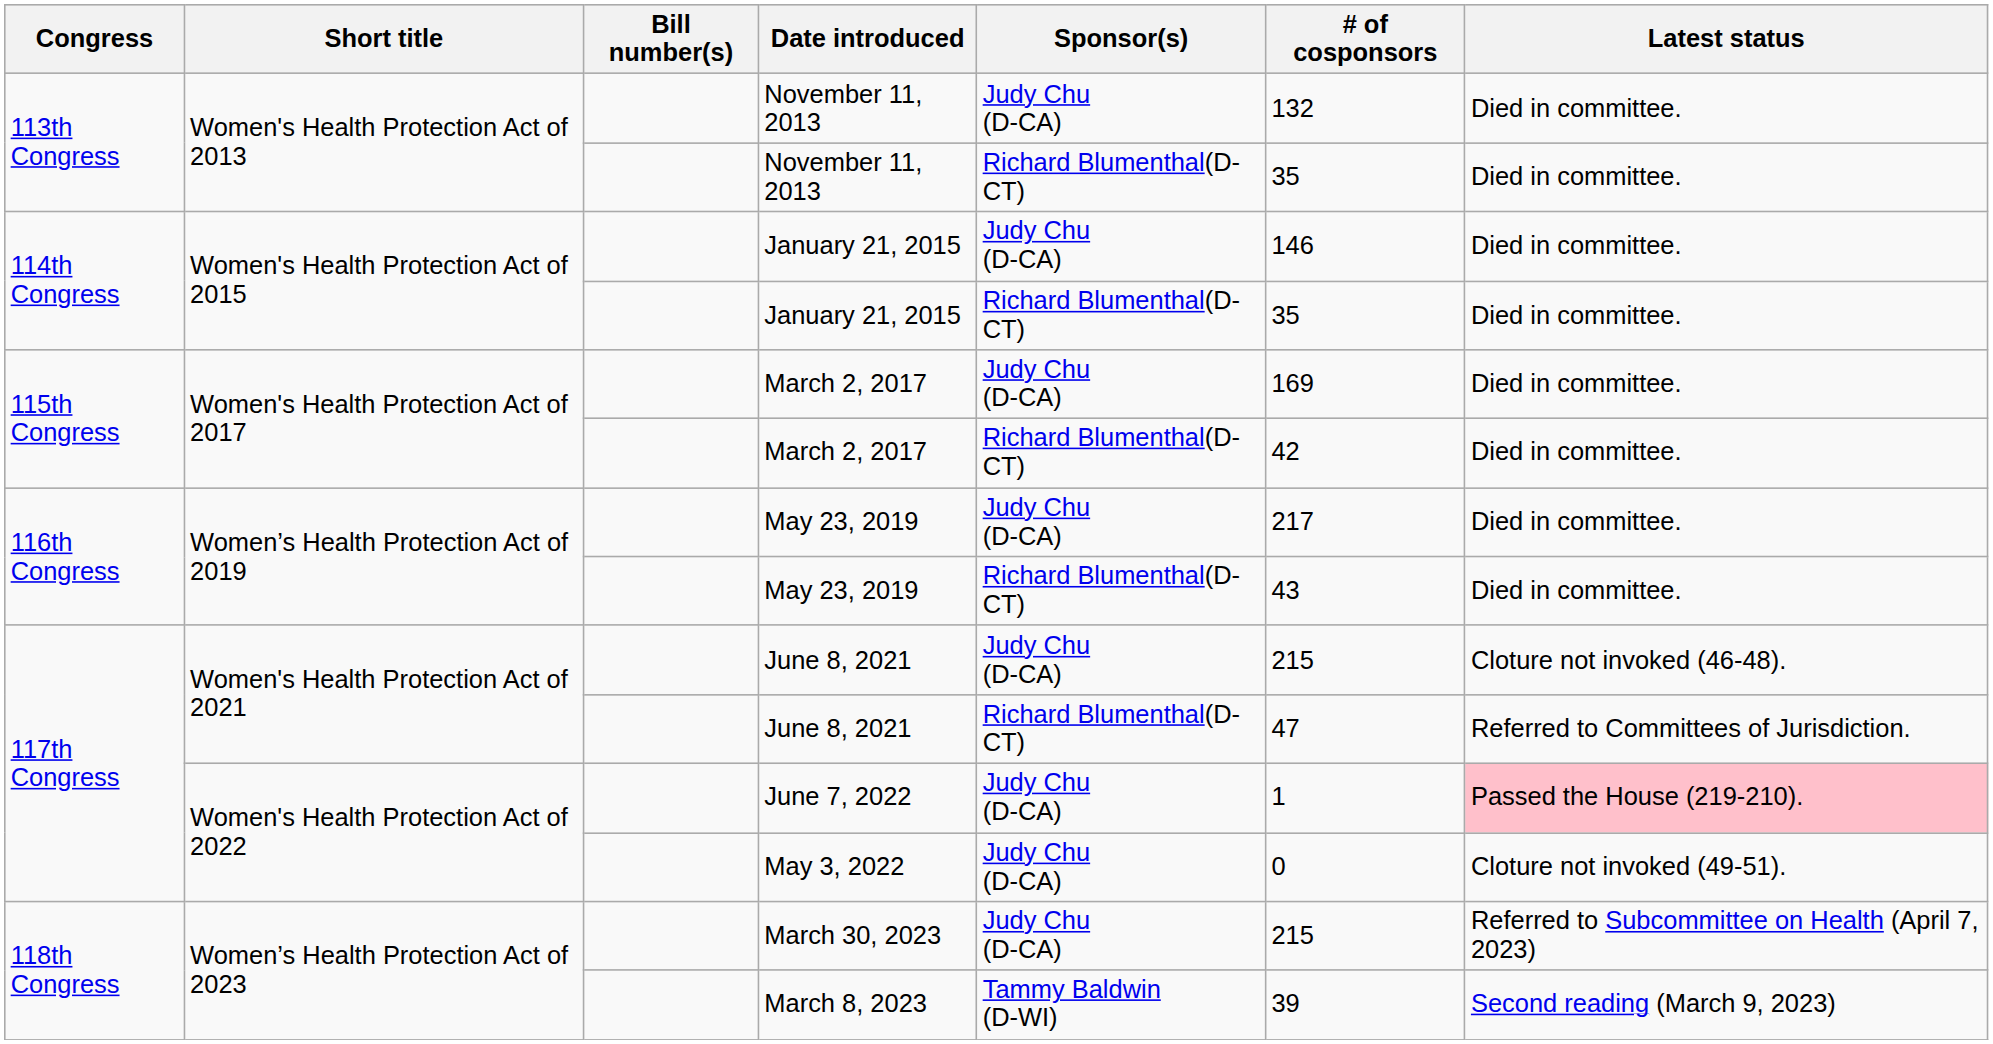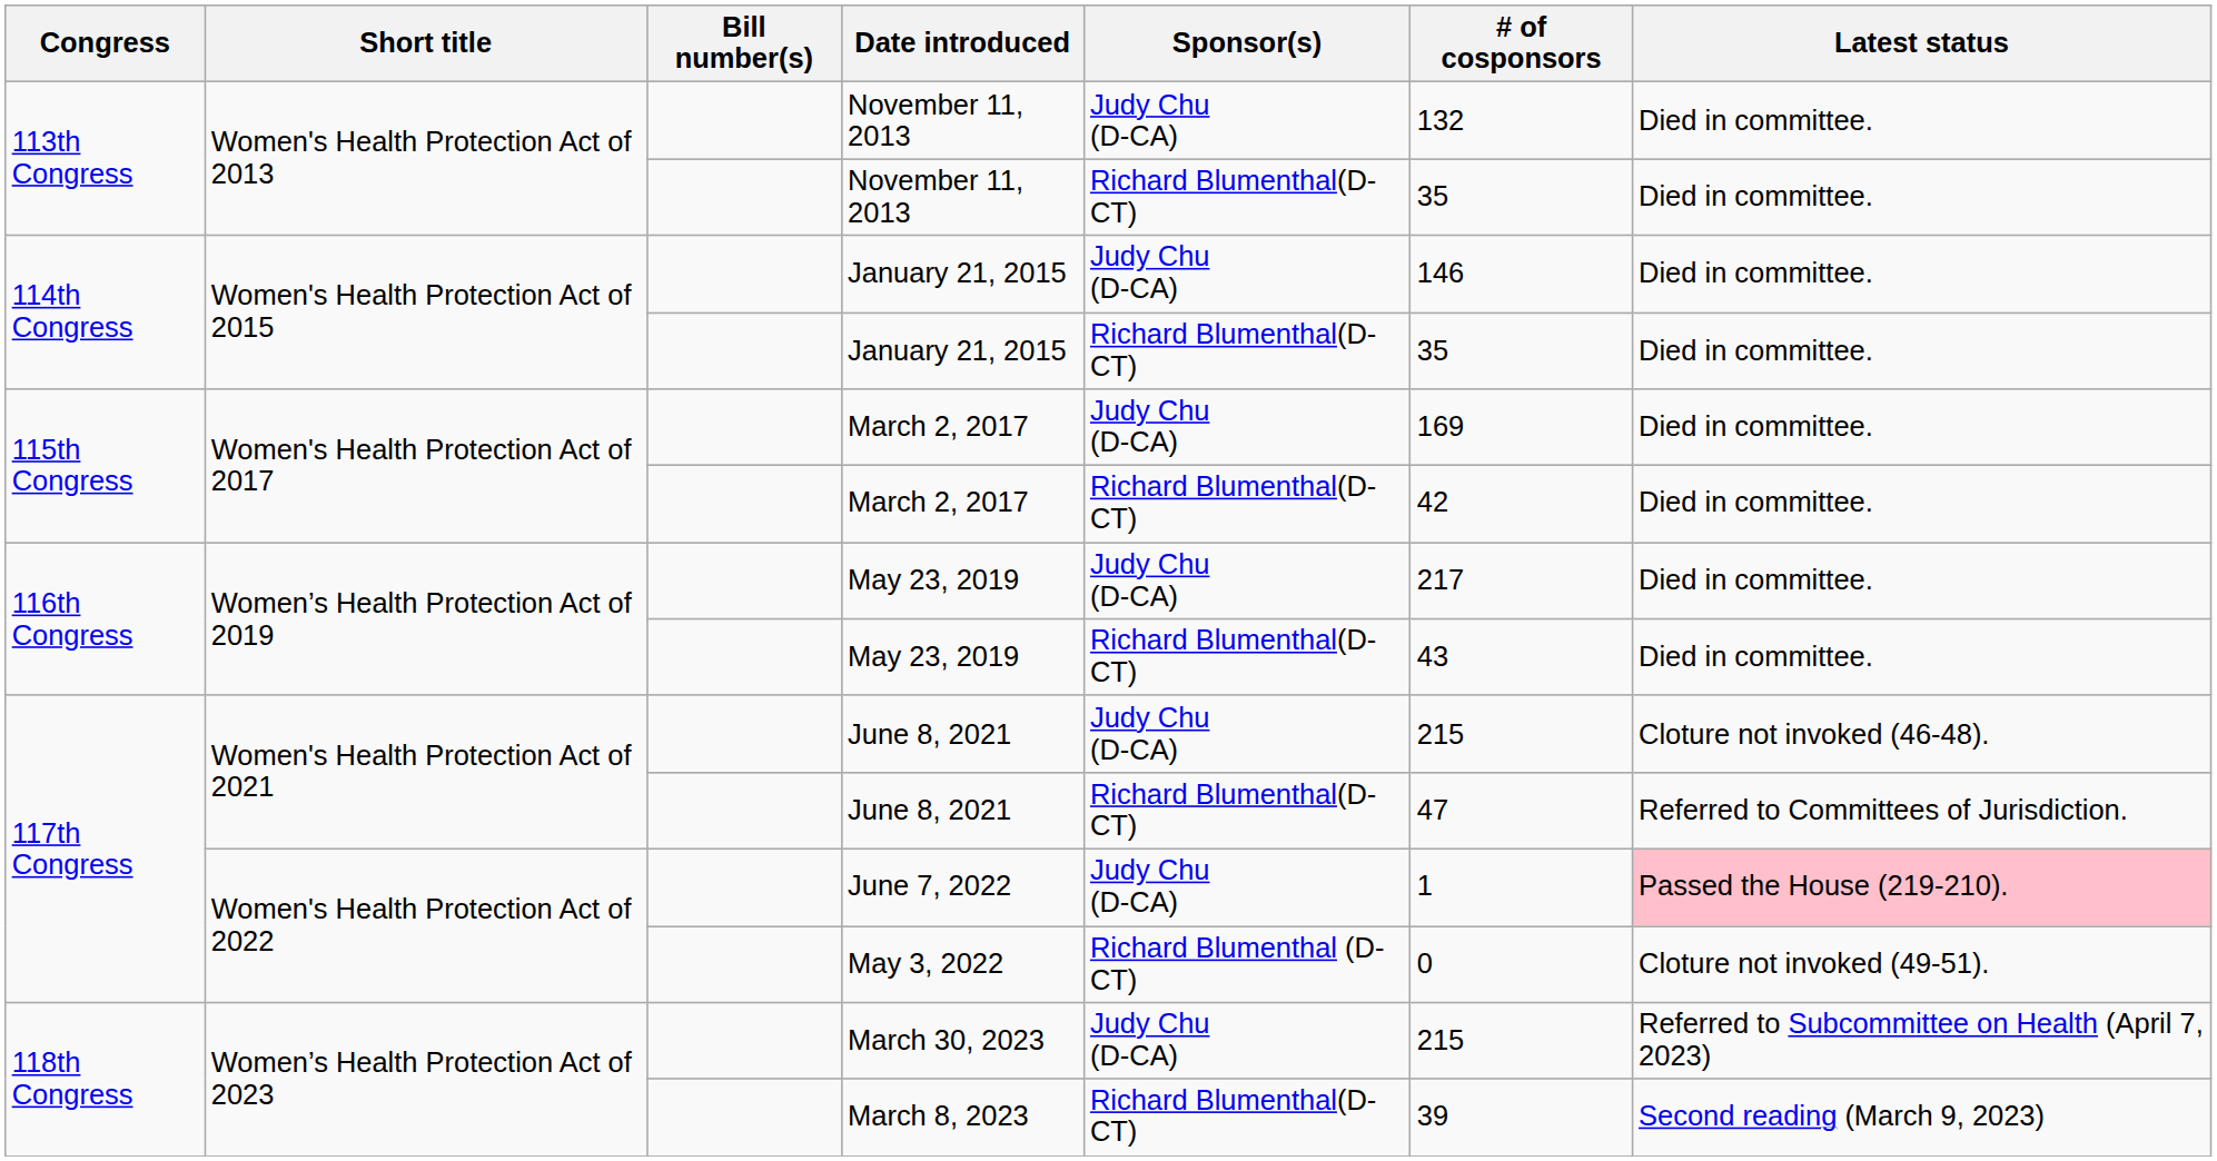 <table class="wikitable">
 <tr>
 <th>Congress</th>
 <th>Short title</th>
 <th>Bill number(s)</th>
 <th>Date introduced</th>
 <th>Sponsor(s)</th>
 <th># of cosponsors</th>
 <th>Latest status</th>
 </tr>
 <tr>
 <td rowspan="2"><a href='#'>113th  Congress</a></td>
 <td rowspan="2">Women's Health Protection Act of 2013</td>
 <td></td>
 <td>November 11, 2013</td>
 <td><a href='#'>Judy Chu</a><br>(D-CA)</td>
 <td>132</td>
 <td>Died in committee.</td>
 </tr>
 <tr>
 <td></td>
 <td>November 11, 2013</td>
 <td><a href='#'>Richard Blumenthal</a>(D-CT)</td>
 <td>35</td>
 <td>Died in committee.</td>
 </tr>
 <tr>
 <td rowspan="2"><a href='#'>114th  Congress</a></td>
 <td rowspan="2">Women's Health Protection Act of 2015</td>
 <td></td>
 <td>January 21, 2015</td>
 <td><a href='#'>Judy Chu</a><br>(D-CA)</td>
 <td>146</td>
 <td>Died in committee.</td>
 </tr>
 <tr>
 <td></td>
 <td>January 21, 2015</td>
 <td><a href='#'>Richard Blumenthal</a>(D-CT)</td>
 <td>35</td>
 <td>Died in committee.</td>
 </tr>
 <tr>
 <td rowspan="2"><a href='#'>115th  Congress</a></td>
 <td rowspan="2">Women's Health Protection Act of 2017</td>
 <td></td>
 <td>March 2, 2017</td>
 <td><a href='#'>Judy Chu</a><br>(D-CA)</td>
 <td>169</td>
 <td>Died in committee.</td>
 </tr>
 <tr>
 <td></td>
 <td>March 2, 2017</td>
 <td><a href='#'>Richard Blumenthal</a>(D-CT)</td>
 <td>42</td>
 <td>Died in committee.</td>
 </tr>
 <tr>
 <td rowspan="2"><a href='#'>116th Congress</a></td>
 <td rowspan="2">Women’s Health Protection Act of 2019</td>
 <td></td>
 <td>May 23, 2019</td>
 <td><a href='#'>Judy Chu</a><br>(D-CA)</td>
 <td>217</td>
 <td>Died in committee.</td>
 </tr>
 <tr>
 <td></td>
 <td>May 23, 2019</td>
 <td><a href='#'>Richard Blumenthal</a>(D-CT)</td>
 <td>43</td>
 <td>Died in committee.</td>
 </tr>
 <tr>
 <td rowspan="4"><a href='#'>117th Congress</a></td>
 <td rowspan="2">Women's Health Protection Act of 2021</td>
 <td></td>
 <td>June 8, 2021</td>
 <td><a href='#'>Judy Chu</a><br>(D-CA)</td>
 <td>215</td>
 <td>Cloture not invoked (46-48).</td>
 </tr>
 <tr>
 <td></td>
 <td>June 8, 2021</td>
 <td><a href='#'>Richard Blumenthal</a>(D-CT)</td>
 <td>47</td>
 <td>Referred to Committees of Jurisdiction.</td>
 </tr>
 <tr>
 <td rowspan="2">Women's Health Protection Act of 2022</td>
 <td></td>
 <td>June 7, 2022</td>
 <td><a href='#'>Judy Chu</a><br>(D-CA)</td>
 <td>1</td>
 <td style="background: pink;">Passed the House (219-210).</td>
 </tr>
 <tr>
 <td></td>
 <td>May 3, 2022</td>
-<td><a href='#'>Judy Chu</a><br>(D-CA)</td>
+<td><a href='#'>Richard Blumenthal</a>   (D-CT)</td>
 <td>0</td>
 <td>Cloture not invoked (49-51).</td>
 </tr>
 <tr>
 <td rowspan="2"><a href='#'>118th Congress</a></td>
 <td rowspan="2">Women’s Health Protection Act of 2023</td>
 <td></td>
 <td>March 30, 2023</td>
 <td><a href='#'>Judy Chu</a><br>(D-CA)</td>
 <td>215</td>
 <td>Referred to <a href='#'>Subcommittee on Health</a> (April 7, 2023)</td>
 </tr>
 <tr>
 <td></td>
 <td>March 8, 2023</td>
-<td><a href='#'>Tammy Baldwin</a><br>(D-WI)</td>
+<td><a href='#'>Richard Blumenthal</a>(D-CT)</td>
 <td>39</td>
 <td><a href='#'>Second reading</a> (March 9, 2023)</td>
 </tr>
 </table>
